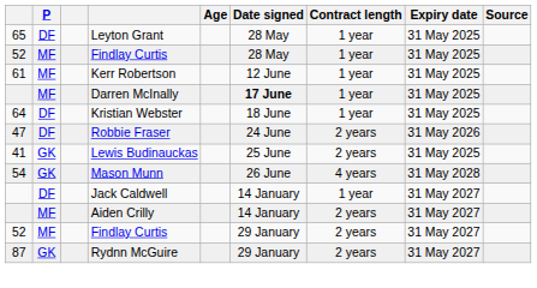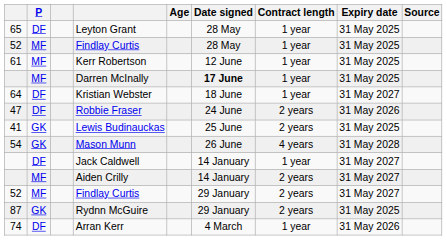 <table class="wikitable sortable" style="text-align: center;">
 <tr>
 <th width=28><br></th>
 <th width=28><a href='#'>P</a><br></th>
 <th width=28><br></th>
 <th><br></th>
 <th>Age</th>
 <th>Date signed</th>
 <th>Contract length</th>
 <th>Expiry date</th>
 <th>Source</th>
 </tr>
 <tr>
 <td>65</td>
 <td><a href='#'>DF</a></td>
 <td></td>
 <td align=left>Leyton Grant</td>
 <td></td>
 <td>28 May</td>
 <td>1 year</td>
 <td>31 May 2025</td>
 <td></td>
 </tr>
 <tr bgcolor = "#F0F0F0">
 <td>52</td>
 <td><a href='#'>MF</a></td>
 <td></td>
 <td align=left><a href='#'>Findlay Curtis</a></td>
 <td></td>
 <td>28 May</td>
 <td>1 year</td>
 <td>31 May 2025</td>
 <td></td>
 </tr>
 <tr>
 <td>61</td>
 <td><a href='#'>MF</a></td>
 <td></td>
 <td align=left>Kerr Robertson</td>
 <td></td>
 <td>12 June</td>
 <td>1 year</td>
 <td>31 May 2025</td>
 <td></td>
 </tr>
 <tr bgcolor = "#F0F0F0">
 <td></td>
 <td><a href='#'>MF</a></td>
 <td></td>
 <td align=left>Darren McInally</td>
 <td></td>
 <td><strong>17 June</strong></td>
 <td>1 year</td>
 <td>31 May 2025</td>
 <td></td>
 </tr>
 <tr>
 <td>64</td>
 <td><a href='#'>DF</a></td>
 <td></td>
 <td align=left>Kristian Webster</td>
 <td></td>
 <td>18 June</td>
 <td>1 year</td>
-<td>31 May 2025</td>
+<td>31 May 2027</td>
 <td></td>
 </tr>
 <tr bgcolor = "#F0F0F0">
 <td>47</td>
 <td><a href='#'>DF</a></td>
 <td></td>
 <td align=left><a href='#'>Robbie Fraser</a></td>
 <td></td>
 <td>24 June</td>
 <td>2 years</td>
 <td>31 May 2026</td>
 <td></td>
 </tr>
 <tr>
 <td>41</td>
 <td><a href='#'>GK</a></td>
 <td></td>
 <td align=left><a href='#'>Lewis Budinauckas</a></td>
 <td></td>
 <td>25 June</td>
 <td>2 years</td>
 <td>31 May 2025</td>
 <td></td>
 </tr>
 <tr bgcolor = "#F0F0F0">
 <td>54</td>
 <td><a href='#'>GK</a></td>
 <td></td>
 <td align=left><a href='#'>Mason Munn</a></td>
 <td></td>
 <td>26 June</td>
 <td>4 years</td>
 <td>31 May 2028</td>
 <td></td>
 </tr>
 <tr>
 <td></td>
 <td><a href='#'>DF</a></td>
 <td></td>
 <td align=left>Jack Caldwell</td>
 <td></td>
 <td>14 January</td>
 <td>1 year</td>
 <td>31 May 2027</td>
 <td></td>
 </tr>
 <tr bgcolor = "#F0F0F0">
 <td></td>
 <td><a href='#'>MF</a></td>
 <td></td>
 <td align=left>Aiden Crilly</td>
 <td></td>
 <td>14 January</td>
 <td>2 years</td>
 <td>31 May 2027</td>
 <td></td>
 </tr>
 <tr>
 <td>52</td>
 <td><a href='#'>MF</a></td>
 <td></td>
 <td align=left><a href='#'>Findlay Curtis</a></td>
 <td></td>
 <td>29 January</td>
 <td>2 years</td>
 <td>31 May 2027</td>
 <td></td>
 </tr>
 <tr bgcolor = "#F0F0F0">
 <td>87</td>
 <td><a href='#'>GK</a></td>
 <td></td>
 <td align=left>Rydnn McGuire</td>
 <td></td>
 <td>29 January</td>
 <td>2 years</td>
-<td>31 May 2027</td>
+<td>31 May 2025</td>
+<td></td>
+</tr>
+<tr>
+<td>74</td>
+<td><a href='#'>DF</a></td>
+<td></td>
+<td align=left>Arran Kerr</td>
+<td></td>
+<td>4 March</td>
+<td>1 year</td>
+<td>31 May 2026</td>
 <td></td>
 </tr>
 </table>
